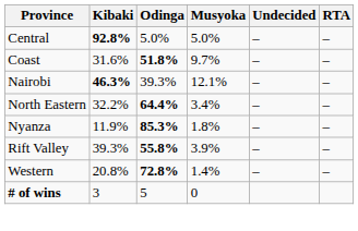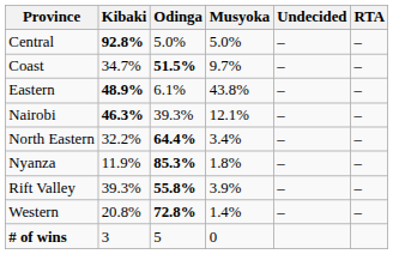 <table class="wikitable sortable">
 <tr>
 <th>Province</th>
 <th>Kibaki</th>
 <th>Odinga</th>
 <th>Musyoka</th>
 <th>Undecided</th>
 <th>RTA</th>
 </tr>
 <tr>
 <td>Central</td>
 <td><strong>92.8%</strong></td>
 <td>5.0%</td>
 <td>5.0%</td>
 <td>–</td>
 <td>–</td>
 </tr>
 <tr>
 <td>Coast</td>
-<td>31.6%</td>
-<td><strong>51.8%</strong></td>
+<td>34.7%</td>
+<td><strong>51.5%</strong></td>
 <td>9.7%</td>
+<td>–</td>
+<td>–</td>
+</tr>
+<tr>
+<td>Eastern</td>
+<td><strong>48.9%</strong></td>
+<td>6.1%</td>
+<td>43.8%</td>
 <td>–</td>
 <td>–</td>
 </tr>
 <tr>
 <td>Nairobi</td>
 <td><strong>46.3%</strong></td>
 <td>39.3%</td>
 <td>12.1%</td>
 <td>–</td>
 <td>–</td>
 </tr>
 <tr>
 <td>North Eastern</td>
 <td>32.2%</td>
 <td><strong>64.4%</strong></td>
 <td>3.4%</td>
 <td>–</td>
 <td>–</td>
 </tr>
 <tr>
 <td>Nyanza</td>
 <td>11.9%</td>
 <td><strong>85.3%</strong></td>
 <td>1.8%</td>
 <td>–</td>
 <td>–</td>
 </tr>
 <tr>
 <td>Rift Valley</td>
 <td>39.3%</td>
 <td><strong>55.8%</strong></td>
 <td>3.9%</td>
 <td>–</td>
 <td>–</td>
 </tr>
 <tr>
 <td>Western</td>
 <td>20.8%</td>
 <td><strong>72.8%</strong></td>
 <td>1.4%</td>
 <td>–</td>
 <td>–</td>
 </tr>
 <tr>
 <td><strong># of wins</strong></td>
 <td>3</td>
 <td>5</td>
 <td>0</td>
 <td></td>
 <td></td>
 </tr>
 </table>
